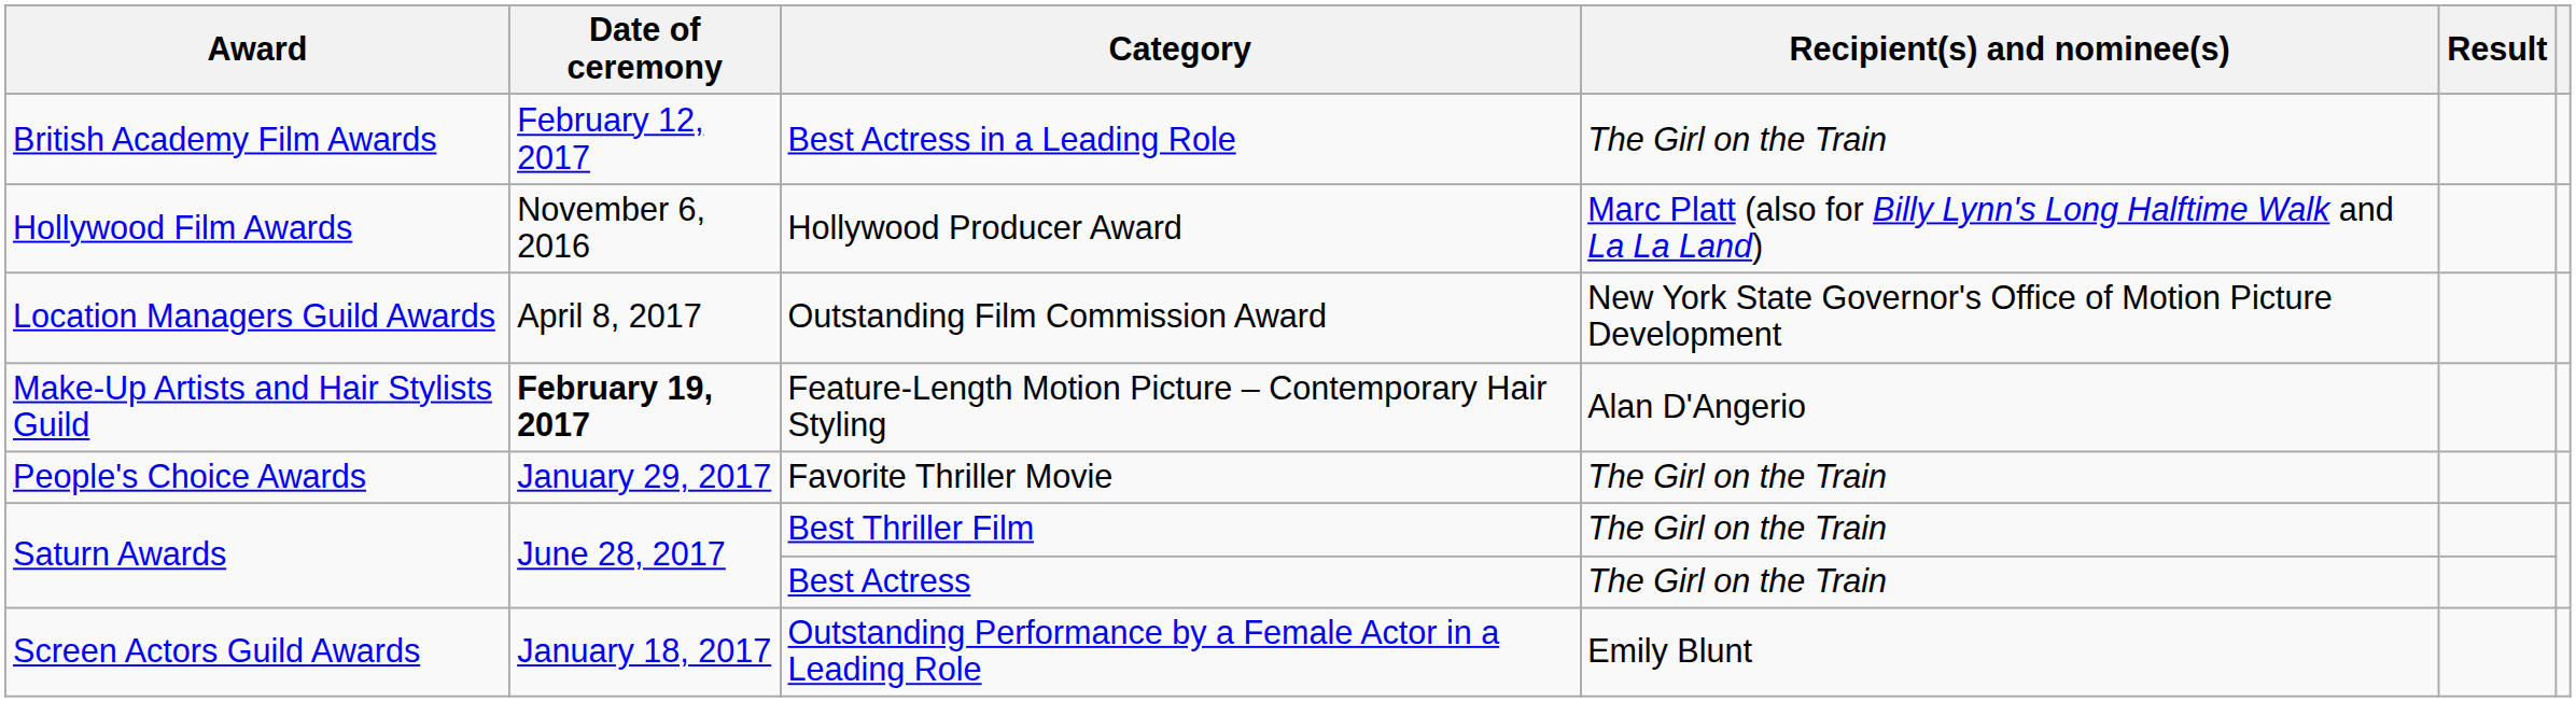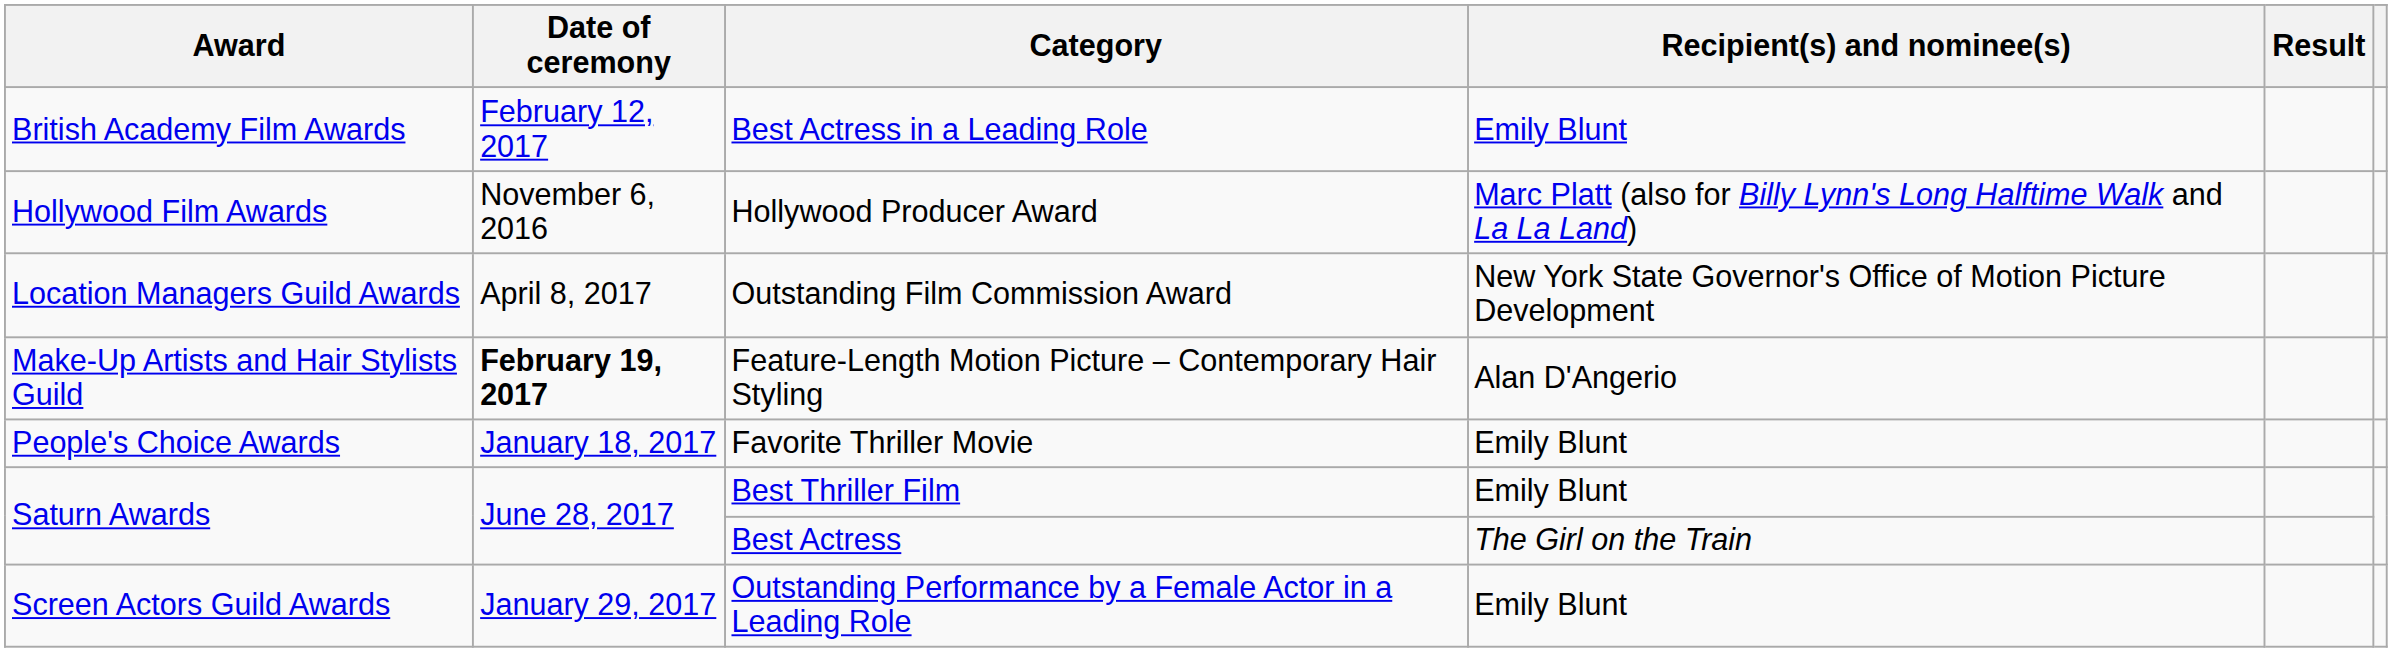 <table class="wikitable sortable">
 <tr>
 <th>Award</th>
 <th>Date of ceremony</th>
 <th>Category</th>
 <th>Recipient(s) and nominee(s)</th>
 <th>Result</th>
 <th class="unsortable"></th>
 </tr>
 <tr>
 <td><a href='#'>British Academy Film Awards</a></td>
 <td><a href='#'>February 12, 2017</a></td>
 <td><a href='#'>Best Actress in a Leading Role</a></td>
-<td><em>The Girl on the Train</em></td>
+<td><a href='#'>Emily Blunt</a></td>
 <td></td>
 <td style="text-align:center;"></td>
 </tr>
 <tr>
 <td><a href='#'>Hollywood Film Awards</a></td>
 <td>November 6, 2016</td>
 <td>Hollywood Producer Award</td>
 <td><a href='#'>Marc Platt</a> (also for <em><a href='#'>Billy Lynn's Long Halftime Walk</a></em> and <em><a href='#'>La La Land</a></em>)</td>
 <td></td>
 <td style="text-align:center;"></td>
 </tr>
 <tr>
 <td><a href='#'>Location Managers Guild Awards</a></td>
 <td>April 8, 2017</td>
 <td>Outstanding Film Commission Award</td>
 <td>New York State Governor's Office of Motion Picture Development</td>
 <td></td>
 <td style="text-align:center;"></td>
 </tr>
 <tr>
 <td><a href='#'>Make-Up Artists and Hair Stylists Guild</a></td>
 <td><strong>February 19, 2017</strong></td>
 <td>Feature-Length Motion Picture – Contemporary Hair Styling</td>
 <td>Alan D'Angerio</td>
 <td></td>
 <td style="text-align:center;"></td>
 </tr>
 <tr>
 <td><a href='#'>People's Choice Awards</a></td>
-<td><a href='#'>January 29, 2017</a></td>
+<td><a href='#'>January 18, 2017</a></td>
 <td>Favorite Thriller Movie</td>
-<td><em>The Girl on the Train</em></td>
+<td>Emily Blunt</td>
 <td></td>
 <td style="text-align:center;"></td>
 </tr>
 <tr>
 <td rowspan="2"><a href='#'>Saturn Awards</a></td>
 <td rowspan="2"><a href='#'>June 28, 2017</a></td>
 <td><a href='#'>Best Thriller Film</a></td>
-<td><em>The Girl on the Train</em></td>
+<td>Emily Blunt</td>
 <td></td>
 <td rowspan="2" style="text-align:center;"></td>
 </tr>
 <tr>
 <td><a href='#'>Best Actress</a></td>
 <td><em>The Girl on the Train</em></td>
 <td></td>
 </tr>
 <tr>
 <td><a href='#'>Screen Actors Guild Awards</a></td>
-<td><a href='#'>January 18, 2017</a></td>
+<td><a href='#'>January 29, 2017</a></td>
 <td><a href='#'>Outstanding Performance by a Female Actor in a Leading Role</a></td>
 <td>Emily Blunt</td>
 <td></td>
 <td style="text-align:center;"></td>
 </tr>
 </table>
